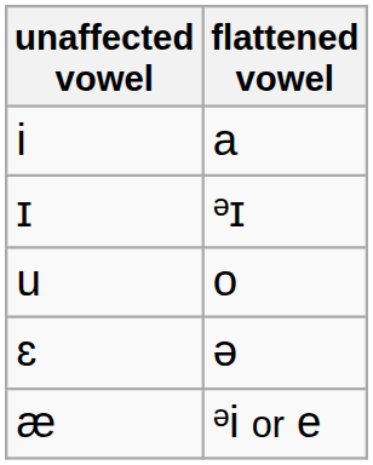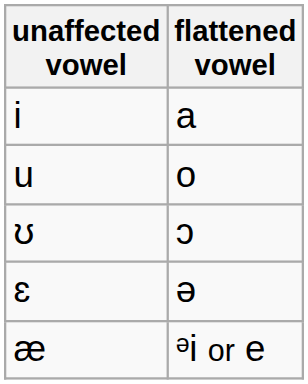 <table class="wikitable">
 <tr style="font-size: 80%;">
 <th>unaffected<br>vowel</th>
 <th>flattened<br>vowel</th>
 </tr>
 <tr>
 <td>i</td>
 <td>a</td>
 </tr>
 <tr>
-<td>ɪ</td>
-<td>ᵊɪ</td>
+<td>u</td>
+<td>o</td>
 </tr>
 <tr>
-<td>u</td>
-<td>o</td>
+<td>ʊ</td>
+<td>ɔ</td>
 </tr>
 <tr>
 <td>ɛ</td>
 <td>ə</td>
 </tr>
 <tr>
 <td>æ</td>
 <td>ᵊi <small>or</small> e</td>
 </tr>
 </table>
